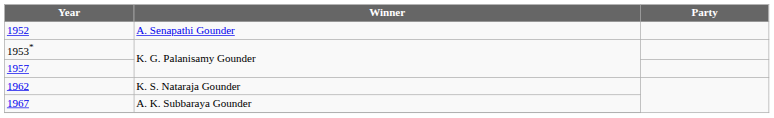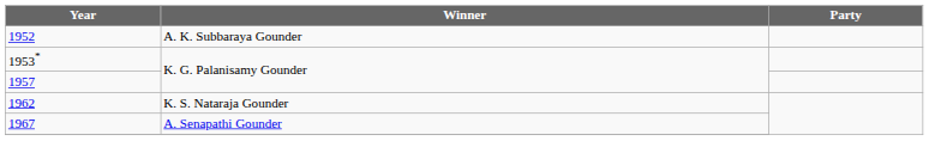 <table class="wikitable" width="70%">
 <tr>
 <th style="background-color:#666666; color:white">Year</th>
 <th style="background-color:#666666; color:white">Winner</th>
 <th style="background-color:#666666; color:white" colspan="2">Party</th>
 </tr>
 <tr>
 <td><a href='#'>1952</a></td>
-<td><a href='#'>A. Senapathi Gounder</a></td>
+<td>A. K. Subbaraya Gounder</td>
 <td></td>
 </tr>
 <tr>
 <td>1953<sup>*</sup></td>
 <td rowspan=2>K. G. Palanisamy Gounder</td>
 <td></td>
 </tr>
 <tr>
 <td><a href='#'>1957</a></td>
 <td></td>
 </tr>
 <tr>
 <td><a href='#'>1962</a></td>
 <td>K. S. Nataraja Gounder</td>
 </tr>
 <tr>
 <td><a href='#'>1967</a></td>
-<td>A. K. Subbaraya Gounder</td>
+<td><a href='#'>A. Senapathi Gounder</a></td>
 </tr>
 <tr>
 </tr>
 </table>
